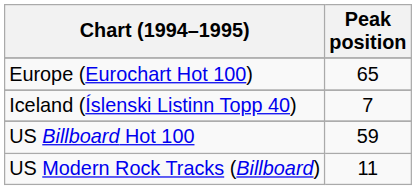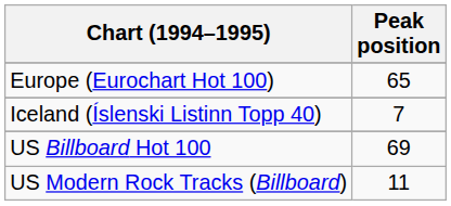 <table class="wikitable sortable">
 <tr>
 <th>Chart (1994–1995)</th>
 <th>Peak<br>position</th>
 </tr>
 <tr>
 </tr>
 <tr>
 </tr>
 <tr>
 </tr>
 <tr>
 </tr>
 <tr>
 <td>Europe (<a href='#'>Eurochart Hot 100</a>)</td>
 <td align="center">65</td>
 </tr>
 <tr>
 </tr>
 <tr>
 <td>Iceland (<a href='#'>Íslenski Listinn Topp 40</a>)</td>
 <td align="center">7</td>
 </tr>
 <tr>
 </tr>
 <tr>
 </tr>
 <tr>
 </tr>
 <tr>
 <td>US <a href='#'><em>Billboard</em> Hot 100</a></td>
-<td style="text-align:center;">59</td>
+<td style="text-align:center;">69</td>
 </tr>
 <tr>
 <td>US <a href='#'>Modern Rock Tracks</a> (<em><a href='#'>Billboard</a></em>)</td>
 <td style="text-align:center;">11</td>
 </tr>
 </table>
